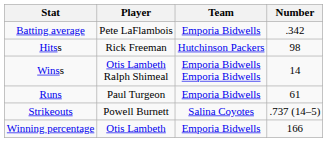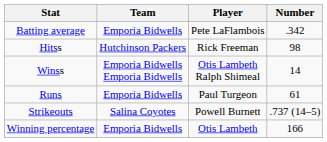 <table class="wikitable">
 <tr>
 <th>Stat</th>
+<th>Team</th>
 <th>Player</th>
-<th>Team</th>
 <th>Number</th>
 </tr>
 <tr align=center>
 <td><a href='#'>Batting average</a></td>
+<td><a href='#'>Emporia Bidwells</a></td>
 <td>Pete LaFlambois</td>
-<td><a href='#'>Emporia Bidwells</a></td>
 <td>.342</td>
 </tr>
 <tr align=center>
 <td><a href='#'>Hits</a>s</td>
+<td><a href='#'>Hutchinson Packers</a></td>
 <td>Rick Freeman</td>
-<td><a href='#'>Hutchinson Packers</a></td>
 <td>98</td>
 </tr>
 <tr align=center>
 <td><a href='#'>Wins</a>s</td>
+<td><a href='#'>Emporia Bidwells</a><br><a href='#'>Emporia Bidwells</a></td>
 <td><a href='#'>Otis Lambeth</a> <br> Ralph Shimeal</td>
-<td><a href='#'>Emporia Bidwells</a><br><a href='#'>Emporia Bidwells</a></td>
 <td>14</td>
 </tr>
 <tr align=center>
 <td><a href='#'>Runs</a></td>
+<td><a href='#'>Emporia Bidwells</a></td>
 <td>Paul Turgeon</td>
-<td><a href='#'>Emporia Bidwells</a></td>
 <td>61</td>
 </tr>
 <tr align=center>
 <td><a href='#'>Strikeouts</a></td>
+<td><a href='#'>Salina Coyotes</a></td>
 <td>Powell Burnett</td>
-<td><a href='#'>Salina Coyotes</a></td>
 <td>.737 (14–5)</td>
 </tr>
 <tr align=center>
 <td><a href='#'>Winning percentage</a></td>
+<td><a href='#'>Emporia Bidwells</a></td>
 <td><a href='#'>Otis Lambeth</a></td>
-<td><a href='#'>Emporia Bidwells</a></td>
 <td>166</td>
 </tr>
 </table>
